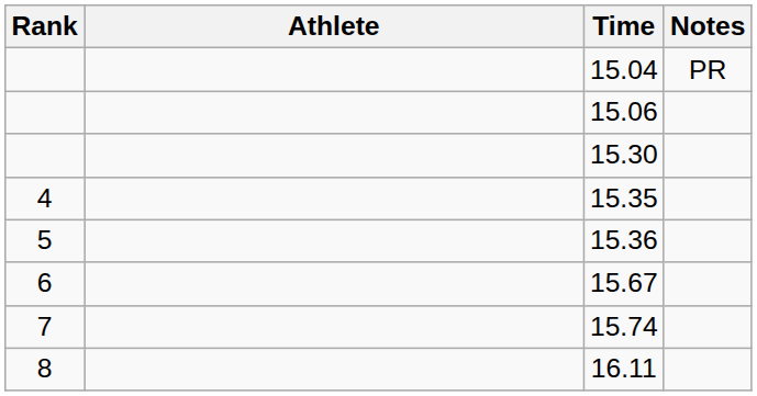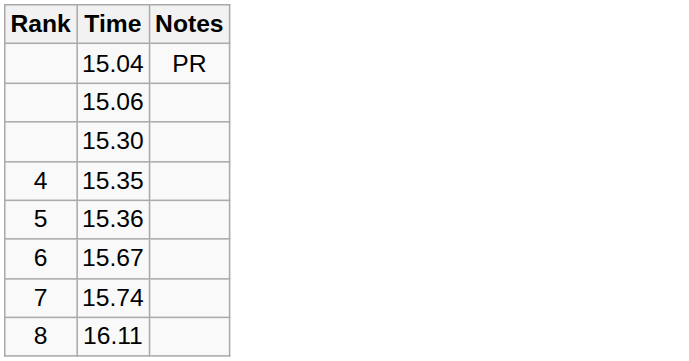 <table class="wikitable" style="text-align:center">
 <tr>
 <th>Rank</th>
-<th Style="width:18em">Athlete</th>
 <th>Time</th>
 <th>Notes</th>
 </tr>
 <tr>
 <td></td>
-<td style="text-align:left"></td>
 <td>15.04</td>
 <td>PR</td>
 </tr>
 <tr>
 <td></td>
-<td style="text-align:left"></td>
 <td>15.06</td>
 <td></td>
 </tr>
 <tr>
 <td></td>
-<td style="text-align:left"></td>
 <td>15.30</td>
 <td></td>
 </tr>
 <tr>
 <td>4</td>
-<td style="text-align:left"></td>
 <td>15.35</td>
 <td></td>
 </tr>
 <tr>
 <td>5</td>
-<td style="text-align:left"></td>
 <td>15.36</td>
 <td></td>
 </tr>
 <tr>
 <td>6</td>
-<td style="text-align:left"></td>
 <td>15.67</td>
 <td></td>
 </tr>
 <tr>
 <td>7</td>
-<td style="text-align:left"></td>
 <td>15.74</td>
 <td></td>
 </tr>
 <tr>
 <td>8</td>
-<td style="text-align:left"></td>
 <td>16.11</td>
 <td></td>
 </tr>
 </table>
